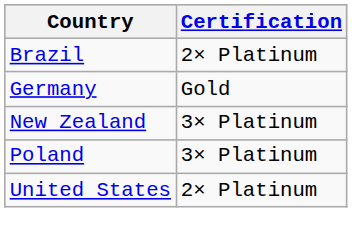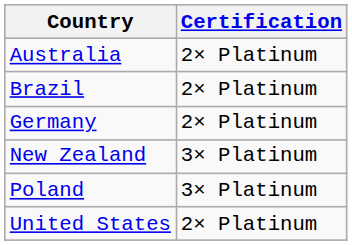 <table class="wikitable">
 <tr>
 <th>Country</th>
 <th><a href='#'>Certification</a></th>
+</tr>
+<tr>
+<td><a href='#'>Australia</a></td>
+<td>2× Platinum</td>
 </tr>
 <tr>
 <td><a href='#'>Brazil</a></td>
 <td>2× Platinum</td>
 </tr>
 <tr>
 <td><a href='#'>Germany</a></td>
-<td>Gold</td>
+<td>2× Platinum</td>
 </tr>
 <tr>
 <td><a href='#'>New Zealand</a></td>
 <td>3× Platinum</td>
 </tr>
 <tr>
 <td><a href='#'>Poland</a></td>
 <td>3× Platinum</td>
 </tr>
 <tr>
 <td><a href='#'>United States</a></td>
 <td>2× Platinum</td>
 </tr>
 </table>
